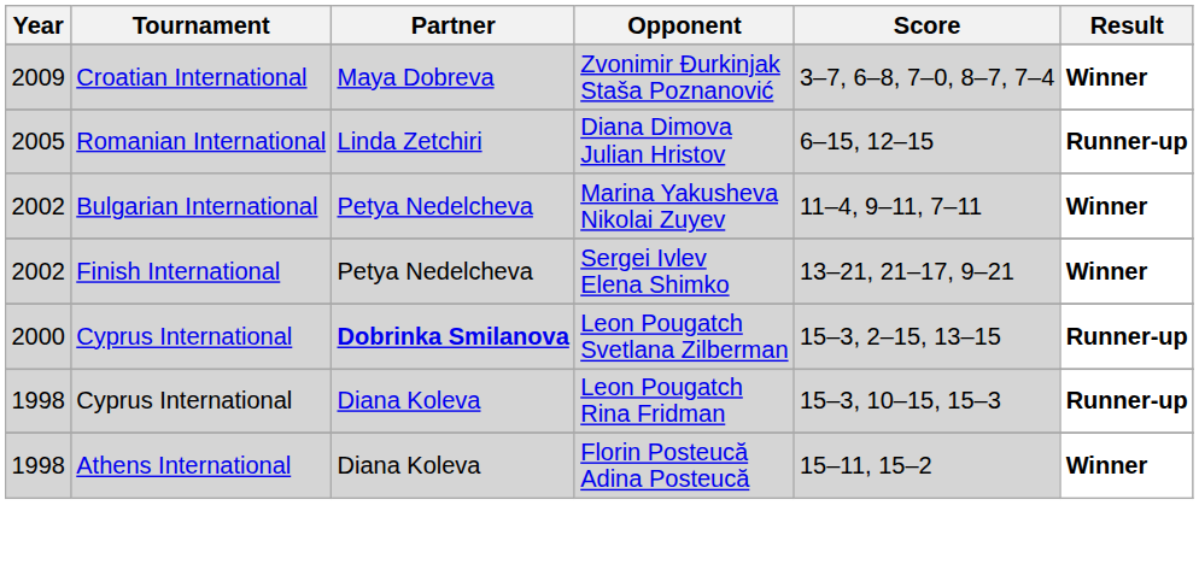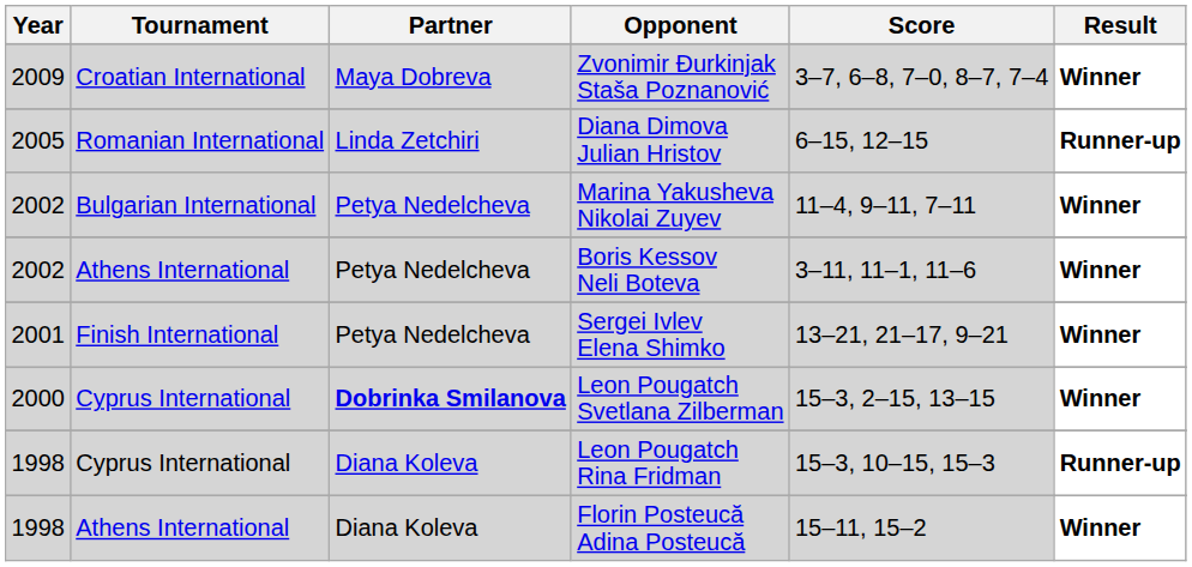 <table class="sortable wikitable" style="font-size: 90%;">
 <tr>
 <th>Year</th>
 <th>Tournament</th>
 <th>Partner</th>
 <th>Opponent</th>
 <th>Score</th>
 <th>Result</th>
 </tr>
 <tr>
 </tr>
 <tr style="background:#D5D5D5">
 <td align="center">2009</td>
 <td align="left"><a href='#'>Croatian International</a></td>
 <td align="left"> <a href='#'>Maya Dobreva</a></td>
 <td align="left"> <a href='#'>Zvonimir Đurkinjak</a> <br>  <a href='#'>Staša Poznanović</a></td>
 <td align="left">3–7, 6–8, 7–0, 8–7, 7–4</td>
 <td style="text-align:left; background:white"> <strong>Winner</strong></td>
 </tr>
 <tr>
 </tr>
 <tr style="background:#D5D5D5">
 <td align="center">2005</td>
 <td align="left"><a href='#'>Romanian International</a></td>
 <td align="left"> <a href='#'>Linda Zetchiri</a></td>
 <td align="left"> <a href='#'>Diana Dimova</a> <br>  <a href='#'>Julian Hristov</a></td>
 <td align="left">6–15, 12–15</td>
 <td style="text-align:left; background:white"> <strong>Runner-up</strong></td>
 </tr>
 <tr>
 </tr>
 <tr style="background:#D5D5D5">
 <td align="center">2002</td>
 <td align="left"><a href='#'>Bulgarian International</a></td>
 <td align="left"> <a href='#'>Petya Nedelcheva</a></td>
 <td align="left"> <a href='#'>Marina Yakusheva</a> <br>  <a href='#'>Nikolai Zuyev</a></td>
 <td align="left">11–4, 9–11, 7–11</td>
 <td style="text-align:left; background:white"> <strong>Winner</strong></td>
 </tr>
 <tr>
 </tr>
+<tr style="background:#D5D5D5">
+<td align="center">2002</td>
+<td align="left"><a href='#'>Athens International</a></td>
+<td align="left"> Petya Nedelcheva</td>
+<td align="left"> <a href='#'>Boris Kessov</a><br> <a href='#'>Neli Boteva</a></td>
+<td align="left">3–11, 11–1, 11–6</td>
+<td style="text-align:left; background:white"> <strong>Winner</strong></td>
+</tr>
 <tr>
 </tr>
 <tr style="background:#D5D5D5">
-<td align="center">2002</td>
+<td align="center">2001</td>
 <td align="left"><a href='#'>Finish International</a></td>
 <td align="left"> Petya Nedelcheva</td>
 <td align="left"> <a href='#'>Sergei Ivlev</a><br> <a href='#'>Elena Shimko</a></td>
 <td align="left">13–21, 21–17, 9–21</td>
 <td style="text-align:left; background:white"> <strong>Winner</strong></td>
 </tr>
 <tr>
 </tr>
 <tr style="background:#D5D5D5">
 <td align="center">2000</td>
 <td align="left"><a href='#'>Cyprus International</a></td>
 <td align="left"><strong> <a href='#'>Dobrinka Smilanova</a></strong></td>
 <td align="left"> <a href='#'>Leon Pougatch</a> <br>  <a href='#'>Svetlana Zilberman</a></td>
 <td align="left">15–3, 2–15, 13–15</td>
-<td style="text-align:left; background:white"> <strong>Runner-up</strong></td>
+<td style="text-align:left; background:white"> <strong>Winner</strong></td>
 </tr>
 <tr>
 </tr>
 <tr style="background:#D5D5D5">
 <td align="center">1998</td>
 <td align="left">Cyprus International</td>
 <td align="left"> <a href='#'>Diana Koleva</a></td>
 <td align="left"> <a href='#'>Leon Pougatch</a> <br>  <a href='#'>Rina Fridman</a></td>
 <td align="left">15–3, 10–15, 15–3</td>
 <td style="text-align:left; background:white"> <strong>Runner-up</strong></td>
 </tr>
 <tr>
 </tr>
 <tr style="background:#D5D5D5">
 <td align="center">1998</td>
 <td align="left"><a href='#'>Athens International</a></td>
 <td align="left"> Diana Koleva</td>
 <td align="left"> <a href='#'>Florin Posteucă</a> <br>  <a href='#'>Adina Posteucă</a></td>
 <td align="left">15–11, 15–2</td>
 <td style="text-align:left; background:white"> <strong>Winner</strong></td>
 </tr>
 </table>
